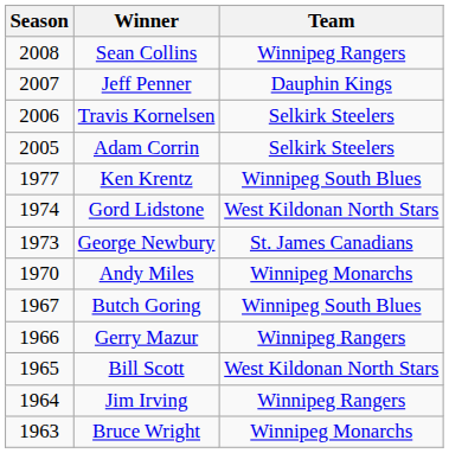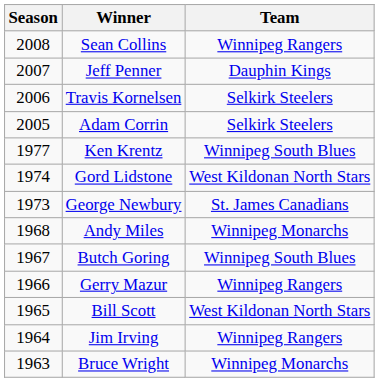 <table class="wikitable" style="text-align:center">
 <tr>
 <th>Season</th>
 <th>Winner</th>
 <th>Team</th>
 </tr>
 <tr align="center">
 <td>2008</td>
 <td><a href='#'>Sean Collins</a></td>
 <td><a href='#'>Winnipeg Rangers</a></td>
 </tr>
 <tr>
 <td>2007</td>
 <td><a href='#'>Jeff Penner</a></td>
 <td><a href='#'>Dauphin Kings</a></td>
 </tr>
 <tr>
 <td>2006</td>
 <td><a href='#'>Travis Kornelsen</a></td>
 <td><a href='#'>Selkirk Steelers</a></td>
 </tr>
 <tr>
 <td>2005</td>
 <td><a href='#'>Adam Corrin</a></td>
 <td><a href='#'>Selkirk Steelers</a></td>
 </tr>
 <tr>
 <td>1977</td>
 <td><a href='#'>Ken Krentz</a></td>
 <td><a href='#'>Winnipeg South Blues</a></td>
 </tr>
 <tr>
 <td>1974</td>
 <td><a href='#'>Gord Lidstone</a></td>
 <td><a href='#'>West Kildonan North Stars</a></td>
 </tr>
 <tr>
 <td>1973</td>
 <td><a href='#'>George Newbury</a></td>
 <td><a href='#'>St. James Canadians</a></td>
 </tr>
 <tr>
-<td>1970</td>
+<td>1968</td>
 <td><a href='#'>Andy Miles</a></td>
 <td><a href='#'>Winnipeg Monarchs</a></td>
 </tr>
 <tr>
 <td>1967</td>
 <td><a href='#'>Butch Goring</a></td>
 <td><a href='#'>Winnipeg South Blues</a></td>
 </tr>
 <tr>
 <td>1966</td>
 <td><a href='#'>Gerry Mazur</a></td>
 <td><a href='#'>Winnipeg Rangers</a></td>
 </tr>
 <tr>
 <td>1965</td>
 <td><a href='#'>Bill Scott</a></td>
 <td><a href='#'>West Kildonan North Stars</a></td>
 </tr>
 <tr>
 <td>1964</td>
 <td><a href='#'>Jim Irving</a></td>
 <td><a href='#'>Winnipeg Rangers</a></td>
 </tr>
 <tr>
 <td>1963</td>
 <td><a href='#'>Bruce Wright</a></td>
 <td><a href='#'>Winnipeg Monarchs</a></td>
 </tr>
 </table>
